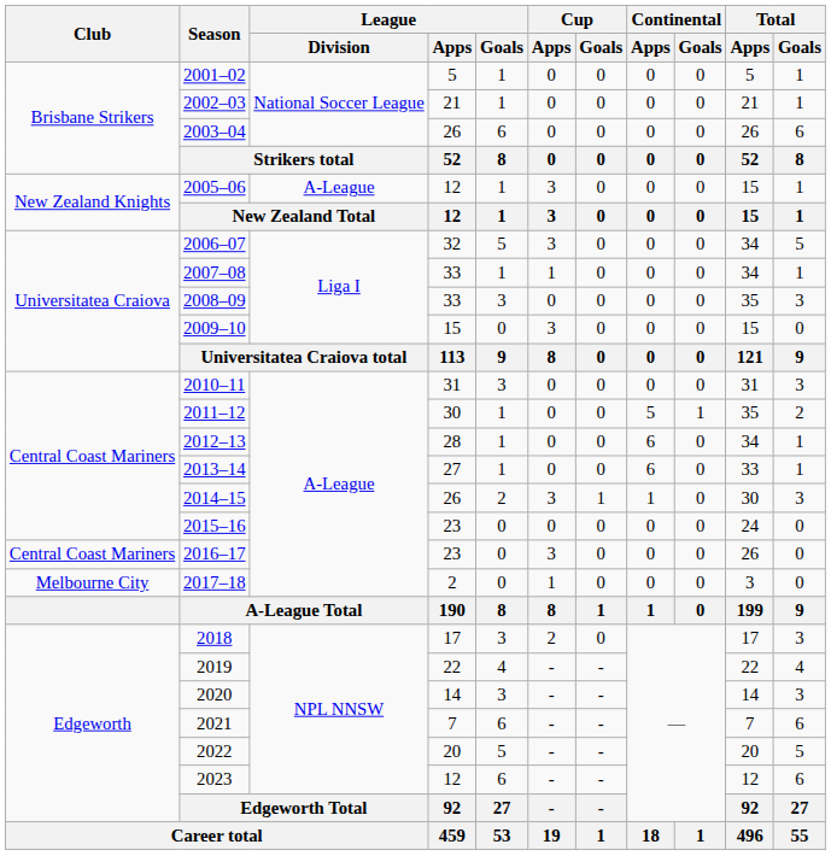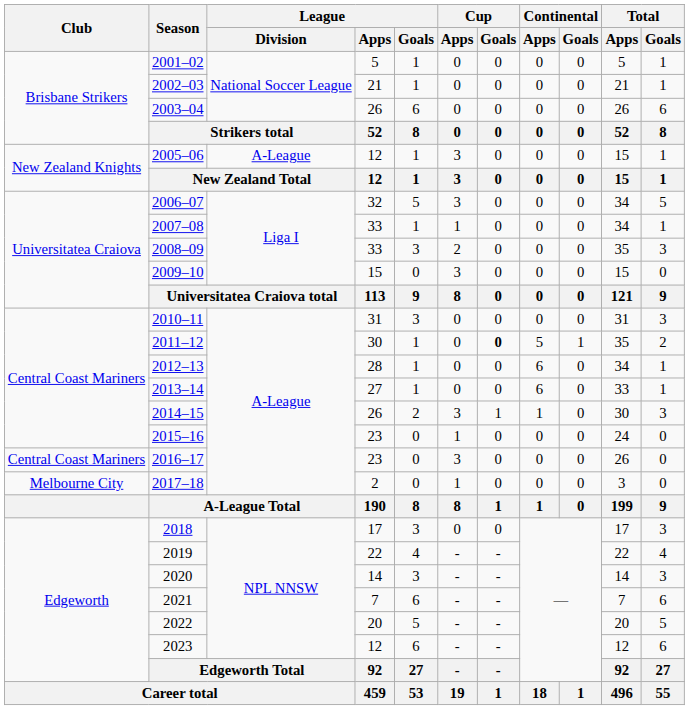 <table class="wikitable" style="text-align: center;">
 <tr>
 <th rowspan="2">Club</th>
 <th rowspan="2">Season</th>
 <th colspan="3">League</th>
 <th colspan="2">Cup</th>
 <th colspan="2">Continental</th>
 <th colspan="2">Total</th>
 </tr>
 <tr>
 <th>Division</th>
 <th>Apps</th>
 <th>Goals</th>
 <th>Apps</th>
 <th>Goals</th>
 <th>Apps</th>
 <th>Goals</th>
 <th>Apps</th>
 <th>Goals</th>
 </tr>
 <tr>
 <td rowspan="4" valign="center"><a href='#'>Brisbane Strikers</a></td>
 <td><a href='#'>2001–02</a></td>
 <td rowspan=3><a href='#'>National Soccer League</a></td>
 <td>5</td>
 <td>1</td>
 <td>0</td>
 <td>0</td>
 <td>0</td>
 <td>0</td>
 <td>5</td>
 <td>1</td>
 </tr>
 <tr>
 <td><a href='#'>2002–03</a></td>
 <td>21</td>
 <td>1</td>
 <td>0</td>
 <td>0</td>
 <td>0</td>
 <td>0</td>
 <td>21</td>
 <td>1</td>
 </tr>
 <tr>
 <td><a href='#'>2003–04</a></td>
 <td>26</td>
 <td>6</td>
 <td>0</td>
 <td>0</td>
 <td>0</td>
 <td>0</td>
 <td>26</td>
 <td>6</td>
 </tr>
 <tr>
 <th colspan=2>Strikers total</th>
 <th>52</th>
 <th>8</th>
 <th>0</th>
 <th>0</th>
 <th>0</th>
 <th>0</th>
 <th>52</th>
 <th>8</th>
 </tr>
 <tr>
 <td rowspan="2"><a href='#'>New Zealand Knights</a></td>
 <td><a href='#'>2005–06</a></td>
 <td><a href='#'>A-League</a></td>
 <td>12</td>
 <td>1</td>
 <td>3</td>
 <td>0</td>
 <td>0</td>
 <td>0</td>
 <td>15</td>
 <td>1</td>
 </tr>
 <tr>
 <th colspan="2">New Zealand Total</th>
 <th>12</th>
 <th>1</th>
 <th>3</th>
 <th>0</th>
 <th>0</th>
 <th>0</th>
 <th>15</th>
 <th>1</th>
 </tr>
 <tr>
 <td rowspan=5><a href='#'>Universitatea Craiova</a></td>
 <td><a href='#'>2006–07</a></td>
 <td rowspan=4><a href='#'>Liga I</a></td>
 <td>32</td>
 <td>5</td>
 <td>3</td>
 <td>0</td>
 <td>0</td>
 <td>0</td>
 <td>34</td>
 <td>5</td>
 </tr>
 <tr>
 <td><a href='#'>2007–08</a></td>
 <td>33</td>
 <td>1</td>
 <td>1</td>
 <td>0</td>
 <td>0</td>
 <td>0</td>
 <td>34</td>
 <td>1</td>
 </tr>
 <tr>
 <td><a href='#'>2008–09</a></td>
 <td>33</td>
 <td>3</td>
-<td>0</td>
+<td>2</td>
 <td>0</td>
 <td>0</td>
 <td>0</td>
 <td>35</td>
 <td>3</td>
 </tr>
 <tr>
 <td><a href='#'>2009–10</a></td>
 <td>15</td>
 <td>0</td>
 <td>3</td>
 <td>0</td>
 <td>0</td>
 <td>0</td>
 <td>15</td>
 <td>0</td>
 </tr>
 <tr>
 <th colspan=2>Universitatea Craiova total</th>
 <th>113</th>
 <th>9</th>
 <th>8</th>
 <th>0</th>
 <th>0</th>
 <th>0</th>
 <th>121</th>
 <th>9</th>
 </tr>
 <tr>
 <td rowspan="6"><a href='#'>Central Coast Mariners</a></td>
 <td><a href='#'>2010–11</a></td>
 <td rowspan="8"><a href='#'>A-League</a></td>
 <td>31</td>
 <td>3</td>
 <td>0</td>
 <td>0</td>
 <td>0</td>
 <td>0</td>
 <td>31</td>
 <td>3</td>
 </tr>
 <tr>
 <td><a href='#'>2011–12</a></td>
 <td>30</td>
 <td>1</td>
 <td>0</td>
-<td>0</td>
+<td><strong>0</strong></td>
 <td>5</td>
 <td>1</td>
 <td>35</td>
 <td>2</td>
 </tr>
 <tr>
 <td><a href='#'>2012–13</a></td>
 <td>28</td>
 <td>1</td>
 <td>0</td>
 <td>0</td>
 <td>6</td>
 <td>0</td>
 <td>34</td>
 <td>1</td>
 </tr>
 <tr>
 <td><a href='#'>2013–14</a></td>
 <td>27</td>
 <td>1</td>
 <td>0</td>
 <td>0</td>
 <td>6</td>
 <td>0</td>
 <td>33</td>
 <td>1</td>
 </tr>
 <tr>
 <td><a href='#'>2014–15</a></td>
 <td>26</td>
 <td>2</td>
 <td>3</td>
 <td>1</td>
 <td>1</td>
 <td>0</td>
 <td>30</td>
 <td>3</td>
 </tr>
 <tr>
 <td><a href='#'>2015–16</a></td>
 <td>23</td>
 <td>0</td>
-<td>0</td>
+<td>1</td>
 <td>0</td>
 <td>0</td>
 <td>0</td>
 <td>24</td>
 <td>0</td>
 </tr>
 <tr>
 <td><a href='#'>Central Coast Mariners</a></td>
 <td><a href='#'>2016–17</a></td>
 <td>23</td>
 <td>0</td>
 <td>3</td>
 <td>0</td>
 <td>0</td>
 <td>0</td>
 <td>26</td>
 <td>0</td>
 </tr>
 <tr>
 <td><a href='#'>Melbourne City</a></td>
 <td><a href='#'>2017–18</a></td>
 <td>2</td>
 <td>0</td>
 <td>1</td>
 <td>0</td>
 <td>0</td>
 <td>0</td>
 <td>3</td>
 <td>0</td>
 </tr>
 <tr>
 <th></th>
 <th colspan="2">A-League Total</th>
 <th>190</th>
 <th>8</th>
 <th>8</th>
 <th>1</th>
 <th>1</th>
 <th>0</th>
 <th>199</th>
 <th>9</th>
 </tr>
 <tr>
 <td rowspan="7"><a href='#'>Edgeworth</a></td>
 <td><a href='#'>2018</a></td>
 <td rowspan="6"><a href='#'>NPL NNSW</a></td>
 <td>17</td>
 <td>3</td>
-<td>2</td>
+<td>0</td>
 <td>0</td>
 <td colspan="2" rowspan="7">—</td>
 <td>17</td>
 <td>3</td>
 </tr>
 <tr>
 <td>2019</td>
 <td>22</td>
 <td>4</td>
 <td>-</td>
 <td>-</td>
 <td>22</td>
 <td>4</td>
 </tr>
 <tr>
 <td>2020</td>
 <td>14</td>
 <td>3</td>
 <td>-</td>
 <td>-</td>
 <td>14</td>
 <td>3</td>
 </tr>
 <tr>
 <td>2021</td>
 <td>7</td>
 <td>6</td>
 <td>-</td>
 <td>-</td>
 <td>7</td>
 <td>6</td>
 </tr>
 <tr>
 <td>2022</td>
 <td>20</td>
 <td>5</td>
 <td>-</td>
 <td>-</td>
 <td>20</td>
 <td>5</td>
 </tr>
 <tr>
 <td>2023</td>
 <td>12</td>
 <td>6</td>
 <td>-</td>
 <td>-</td>
 <td>12</td>
 <td>6</td>
 </tr>
 <tr>
 <th colspan="2">Edgeworth Total</th>
 <th>92</th>
 <th>27</th>
 <th>-</th>
 <th>-</th>
 <th>92</th>
 <th>27</th>
 </tr>
 <tr>
 <th colspan="3">Career total</th>
 <th>459</th>
 <th>53</th>
 <th>19</th>
 <th>1</th>
 <th>18</th>
 <th>1</th>
 <th>496</th>
 <th>55</th>
 </tr>
 </table>
